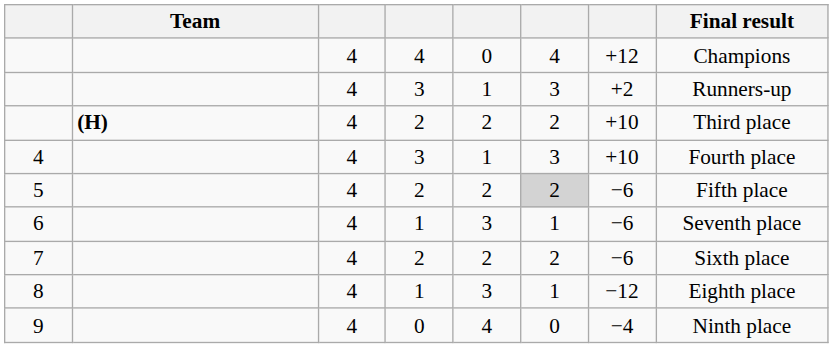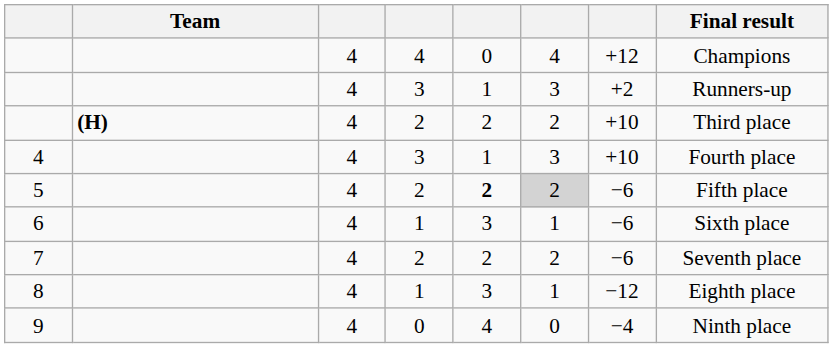 <table class="wikitable" style="text-align:center;" width="620">
 <tr>
 <th width="5.5%"></th>
 <th width="20%">Team</th>
 <th width="5.5%"></th>
 <th width="5.5%"></th>
 <th width="5.5%"></th>
 <th width="5.5%"></th>
 <th width="5.5%"></th>
 <th width="14%">Final result</th>
 </tr>
 <tr>
 <td></td>
 <td align="left"></td>
 <td>4</td>
 <td>4</td>
 <td>0</td>
 <td>4</td>
 <td>+12</td>
 <td>Champions</td>
 </tr>
 <tr>
 <td></td>
 <td align="left"></td>
 <td>4</td>
 <td>3</td>
 <td>1</td>
 <td>3</td>
 <td>+2</td>
 <td>Runners-up</td>
 </tr>
 <tr>
 <td></td>
 <td align="left"> <strong>(H)</strong></td>
 <td>4</td>
 <td>2</td>
 <td>2</td>
 <td>2</td>
 <td>+10</td>
 <td>Third place</td>
 </tr>
 <tr>
 <td>4</td>
 <td align="left"></td>
 <td>4</td>
 <td>3</td>
 <td>1</td>
 <td>3</td>
 <td>+10</td>
 <td>Fourth place</td>
 </tr>
 <tr>
 <td>5</td>
 <td align="left"></td>
 <td>4</td>
 <td>2</td>
-<td>2</td>
+<td><strong>2</strong></td>
 <td style="background: lightgrey;">2</td>
 <td>−6</td>
 <td>Fifth place</td>
 </tr>
 <tr>
 <td>6</td>
 <td align="left"></td>
 <td>4</td>
 <td>1</td>
 <td>3</td>
 <td>1</td>
 <td>−6</td>
-<td>Seventh place</td>
+<td>Sixth place</td>
 </tr>
 <tr>
 <td>7</td>
 <td align="left"></td>
 <td>4</td>
 <td>2</td>
 <td>2</td>
 <td>2</td>
 <td>−6</td>
-<td>Sixth place</td>
+<td>Seventh place</td>
 </tr>
 <tr>
 <td>8</td>
 <td align="left"></td>
 <td>4</td>
 <td>1</td>
 <td>3</td>
 <td>1</td>
 <td>−12</td>
 <td>Eighth place</td>
 </tr>
 <tr>
 <td>9</td>
 <td align="left"></td>
 <td>4</td>
 <td>0</td>
 <td>4</td>
 <td>0</td>
 <td>−4</td>
 <td>Ninth place</td>
 </tr>
 </table>
